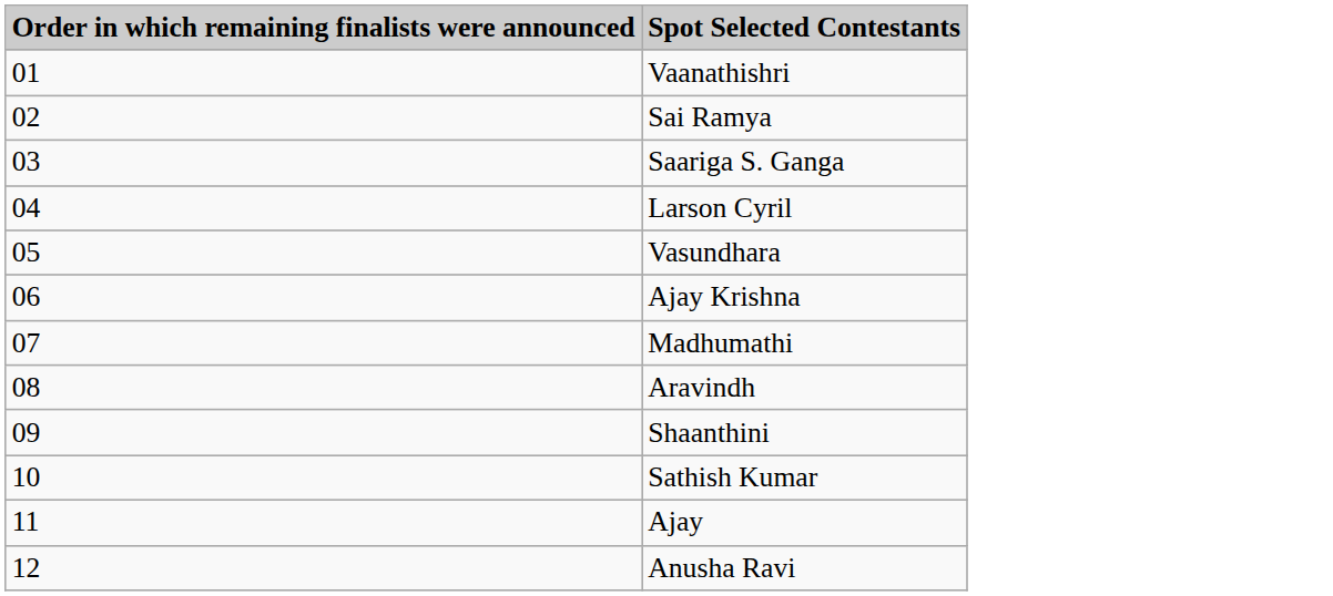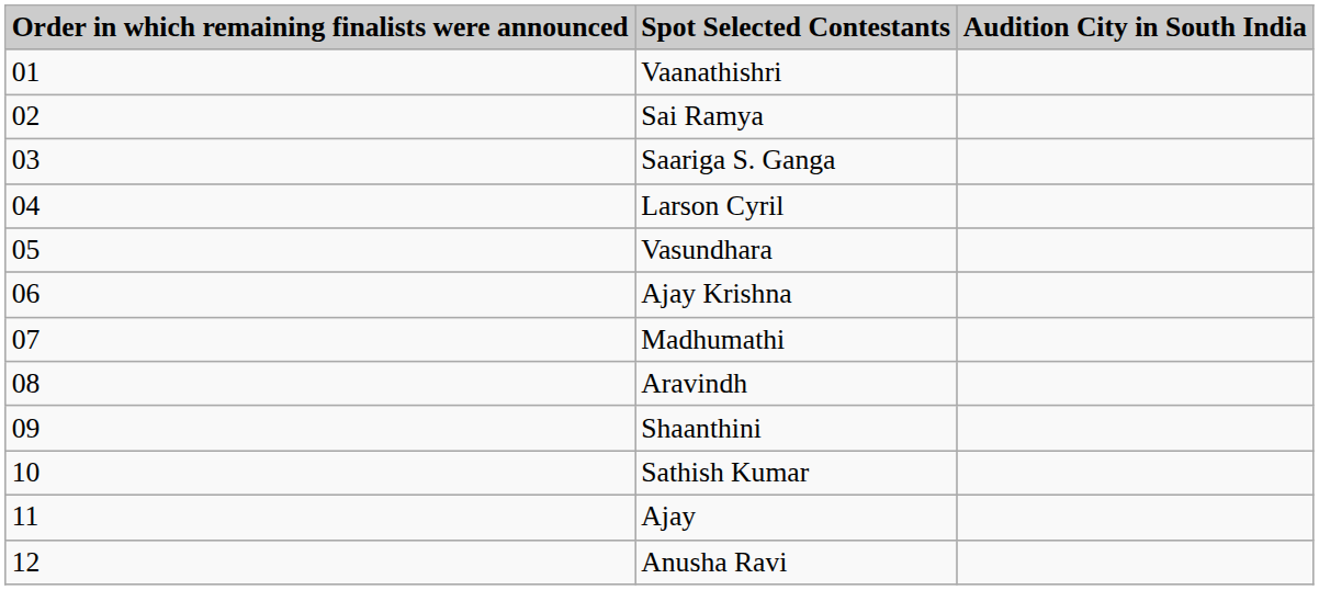 <table class="wikitable">
 <tr>
 <td bgcolor="#CCCCCC" align="center"><strong>Order in which remaining finalists were announced</strong></td>
 <td bgcolor="#CCCCCC" align="center"><strong>Spot Selected Contestants</strong></td>
+<td bgcolor="#CCCCCC" align="center"><strong>Audition City in South India</strong></td>
 </tr>
 <tr>
 <td>01</td>
 <td>Vaanathishri</td>
+<td></td>
 </tr>
 <tr>
 <td>02</td>
 <td>Sai Ramya</td>
+<td></td>
 </tr>
 <tr>
 <td>03</td>
 <td>Saariga S. Ganga</td>
+<td></td>
 </tr>
 <tr>
 <td>04</td>
 <td>Larson Cyril</td>
+<td></td>
 </tr>
 <tr>
 <td>05</td>
 <td>Vasundhara</td>
+<td></td>
 </tr>
 <tr>
 <td>06</td>
 <td>Ajay Krishna</td>
+<td></td>
 </tr>
 <tr>
 <td>07</td>
 <td>Madhumathi</td>
+<td></td>
 </tr>
 <tr>
 <td>08</td>
 <td>Aravindh</td>
+<td></td>
 </tr>
 <tr>
 <td>09</td>
 <td>Shaanthini</td>
+<td></td>
 </tr>
 <tr>
 <td>10</td>
 <td>Sathish Kumar</td>
+<td></td>
 </tr>
 <tr>
 <td>11</td>
 <td>Ajay</td>
+<td></td>
 </tr>
 <tr>
 <td>12</td>
 <td>Anusha Ravi</td>
+<td></td>
 </tr>
 </table>
